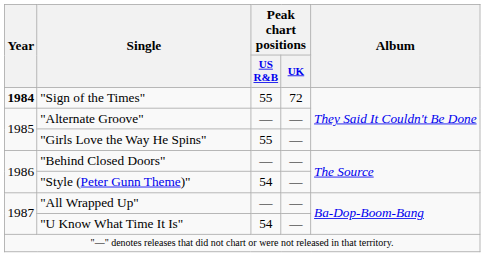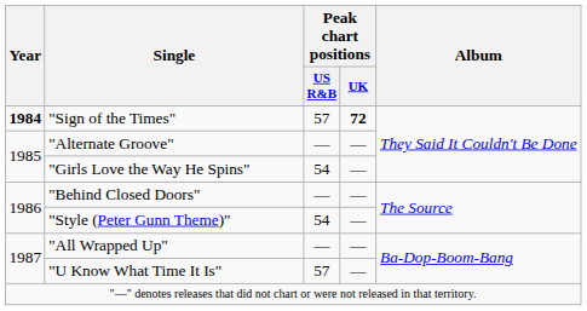 <table class="wikitable" style=text-align:center;>
 <tr>
 <th rowspan="2">Year</th>
 <th rowspan="2" width="250">Single</th>
 <th colspan="2">Peak chart positions</th>
 <th rowspan="2">Album</th>
 </tr>
 <tr style="font-size:smaller;">
 <th width="30"><a href='#'>US R&B</a><br></th>
 <th width="30"><a href='#'>UK</a><br></th>
 </tr>
 <tr>
 <td align="center" rowspan="1"><strong>1984</strong></td>
 <td align=left>"Sign of the Times"</td>
-<td>55</td>
-<td>72</td>
+<td>57</td>
+<td><strong>72</strong></td>
 <td align=left rowspan="3"><em><a href='#'>They Said It Couldn't Be Done</a></em></td>
 </tr>
 <tr>
 <td rowspan="2">1985</td>
 <td align=left>"Alternate Groove"</td>
 <td>—</td>
 <td>—</td>
 </tr>
 <tr>
 <td align=left>"Girls Love the Way He Spins"</td>
-<td>55</td>
+<td>54</td>
 <td>—</td>
 </tr>
 <tr>
 <td rowspan="2">1986</td>
 <td align=left>"Behind Closed Doors"</td>
 <td>—</td>
 <td>—</td>
 <td align=left rowspan="2"><em><a href='#'>The Source</a></em></td>
 </tr>
 <tr>
 <td align=left>"Style (<a href='#'>Peter Gunn Theme</a>)"</td>
 <td>54</td>
 <td>—</td>
 </tr>
 <tr>
 <td rowspan="2">1987</td>
 <td align=left>"All Wrapped Up"</td>
 <td>—</td>
 <td>—</td>
 <td align=left rowspan="2"><em><a href='#'>Ba-Dop-Boom-Bang</a></em></td>
 </tr>
 <tr>
 <td align=left>"U Know What Time It Is"</td>
-<td>54</td>
+<td>57</td>
 <td>—</td>
 </tr>
 <tr>
 <td colspan="6" style="text-align:center; font-size:9pt;">"—" denotes releases that did not chart or were not released in that territory.</td>
 </tr>
 </table>
